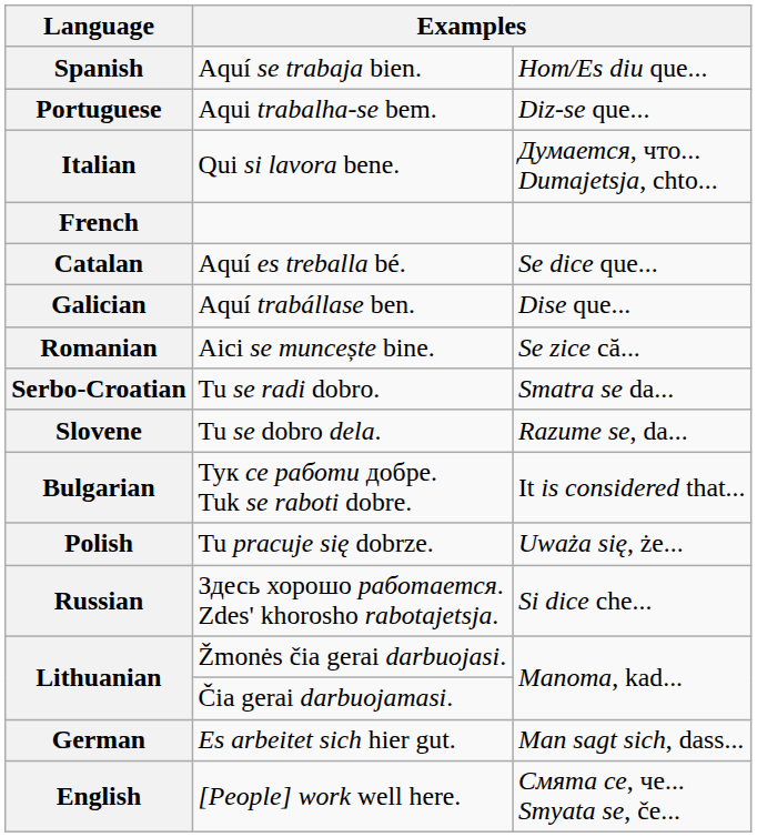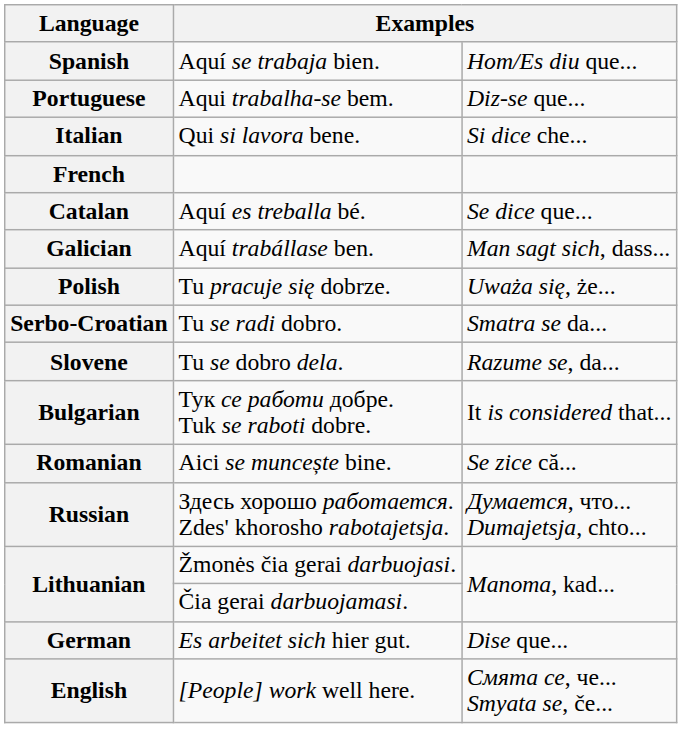 <table class="wikitable">
 <tr>
 <th>Language</th>
 <th colspan=2>Examples</th>
 </tr>
 <tr>
 <th>Spanish</th>
 <td>Aquí <em>se trabaja</em> bien.</td>
 <td><em>Hom/Es diu</em> que...</td>
 </tr>
 <tr>
 <th>Portuguese</th>
 <td>Aqui <em>trabalha-se</em> bem.</td>
 <td><em>Diz-se</em> que...</td>
 </tr>
 <tr>
 <th>Italian</th>
 <td>Qui <em>si lavora</em> bene.</td>
-<td><em>Думается</em>, что...<br><em>Dumajetsja</em>, chto...</td>
+<td><em>Si dice</em> che...</td>
 </tr>
 <tr>
 <th>French</th>
 <td></td>
 <td></td>
 </tr>
 <tr>
 <th>Catalan</th>
 <td>Aquí <em>es treballa</em> bé.</td>
 <td><em>Se dice</em> que...</td>
 </tr>
 <tr>
 <th>Galician</th>
 <td>Aquí <em>trabállase</em> ben.</td>
-<td><em>Dise</em> que...</td>
+<td><em>Man sagt sich</em>, dass...</td>
 </tr>
 <tr>
-<th>Romanian</th>
-<td>Aici <em>se muncește</em> bine.</td>
-<td><em>Se zice</em> că...</td>
+<th>Polish</th>
+<td>Tu <em>pracuje się</em> dobrze.</td>
+<td><em>Uważa się</em>, że...</td>
 </tr>
 <tr>
 <th>Serbo-Croatian</th>
 <td>Tu <em>se radi</em> dobro.</td>
 <td><em>Smatra se</em> da...</td>
 </tr>
 <tr>
 <th>Slovene</th>
 <td>Tu <em>se</em> dobro <em>dela</em>.</td>
 <td><em>Razume se</em>, da...</td>
 </tr>
 <tr>
 <th>Bulgarian</th>
 <td>Тук <em>се работи</em> добре.<br>Tuk <em>se raboti</em> dobre.</td>
 <td>It <em>is considered</em> that...</td>
 </tr>
 <tr>
-<th>Polish</th>
-<td>Tu <em>pracuje się</em> dobrze.</td>
-<td><em>Uważa się</em>, że...</td>
+<th>Romanian</th>
+<td>Aici <em>se muncește</em> bine.</td>
+<td><em>Se zice</em> că...</td>
 </tr>
 <tr>
 <th>Russian</th>
 <td>Здесь хорошо <em>работается</em>.<br>Zdes' khorosho <em>rabotajetsja</em>.</td>
-<td><em>Si dice</em> che...</td>
+<td><em>Думается</em>, что...<br><em>Dumajetsja</em>, chto...</td>
 </tr>
 <tr>
 <th rowspan="2">Lithuanian</th>
 <td>Žmonės čia gerai <em>darbuojasi</em>.</td>
 <td rowspan="2"><em>Manoma</em>, kad...</td>
 </tr>
 <tr>
 <td>Čia gerai <em>darbuojamasi</em>.</td>
 </tr>
 <tr>
 <th>German</th>
 <td><em>Es arbeitet sich</em> hier gut.</td>
-<td><em>Man sagt sich</em>, dass...</td>
+<td><em>Dise</em> que...</td>
 </tr>
 <tr>
 <th>English</th>
 <td><em>[People] work</em> well here.</td>
 <td><em>Смята се</em>, че...<br><em>Smyata se</em>, če...</td>
 </tr>
 </table>
